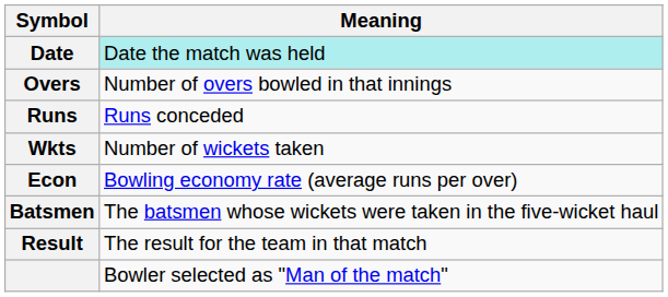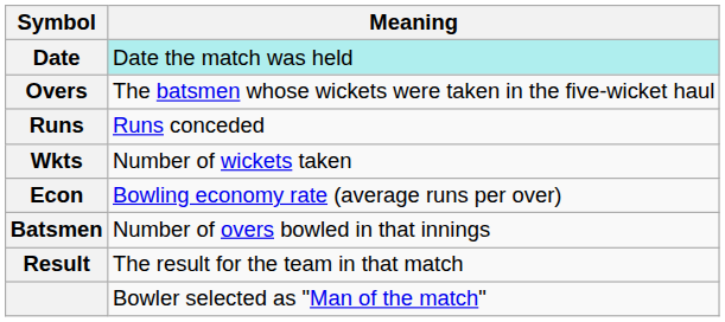 <table class="wikitable plainrowheaders" border="1">
 <tr>
 <th>Symbol</th>
 <th>Meaning</th>
 </tr>
 <tr>
 <th scope="row">Date</th>
 <td style="background: paleturquoise;">Date the match was held</td>
 </tr>
 <tr>
 <th scope="row">Overs</th>
-<td>Number of <a href='#'>overs</a> bowled in that innings</td>
+<td>The <a href='#'>batsmen</a> whose wickets were taken in the five-wicket haul</td>
 </tr>
 <tr>
 <th scope="row">Runs</th>
 <td><a href='#'>Runs</a> conceded</td>
 </tr>
 <tr>
 <th scope="row">Wkts</th>
 <td>Number of <a href='#'>wickets</a> taken</td>
 </tr>
 <tr>
 <th scope="row">Econ</th>
 <td><a href='#'>Bowling economy rate</a> (average runs per over)</td>
 </tr>
 <tr>
 <th scope="row">Batsmen</th>
-<td>The <a href='#'>batsmen</a> whose wickets were taken in the five-wicket haul</td>
+<td>Number of <a href='#'>overs</a> bowled in that innings</td>
 </tr>
 <tr>
 <th scope="row">Result</th>
 <td>The result for the team in that match</td>
 </tr>
 <tr>
 <th scope="row"></th>
 <td>Bowler selected as "<a href='#'>Man of the match</a>"</td>
 </tr>
 </table>
